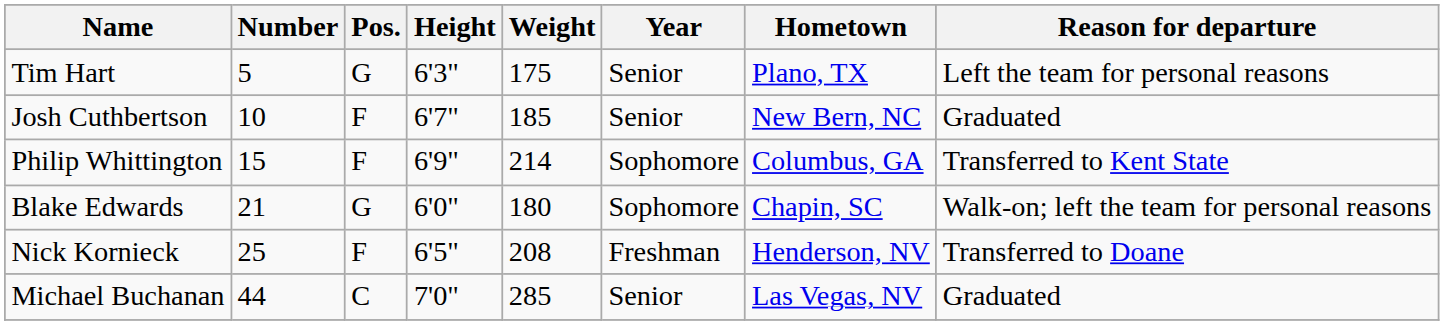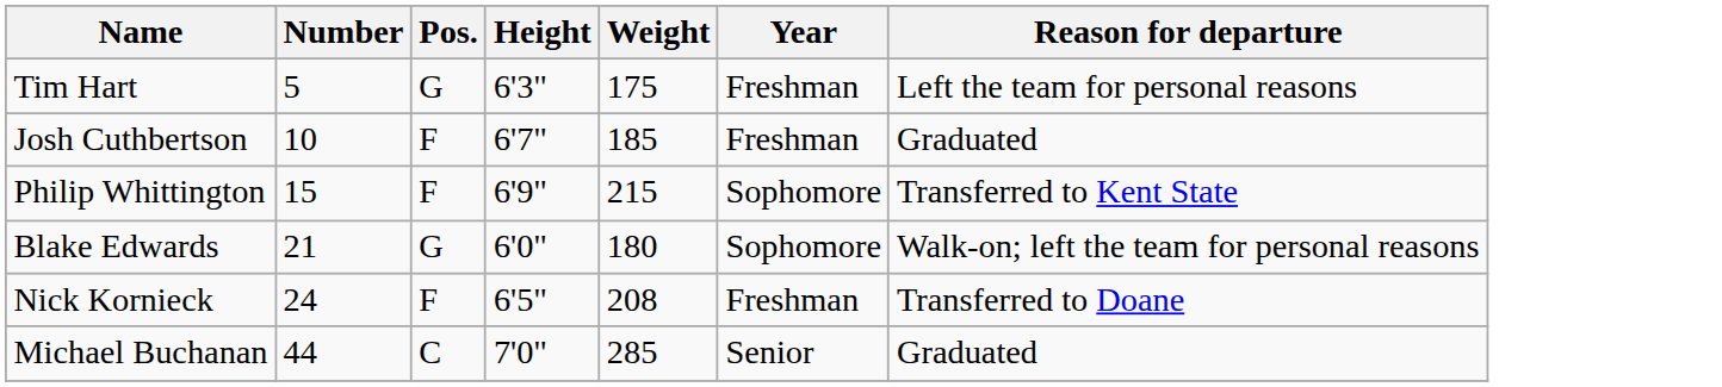 <table class="wikitable sortable" border="1">
 <tr>
 <th>Name</th>
 <th>Number</th>
 <th>Pos.</th>
 <th>Height</th>
 <th>Weight</th>
 <th>Year</th>
-<th>Hometown</th>
 <th class="unsortable">Reason for departure</th>
 </tr>
 <tr>
 <td>Tim Hart</td>
 <td>5</td>
 <td>G</td>
 <td>6'3"</td>
 <td>175</td>
-<td>Senior</td>
-<td><a href='#'>Plano, TX</a></td>
+<td>Freshman</td>
 <td>Left the team for personal reasons</td>
 </tr>
 <tr>
 <td>Josh Cuthbertson</td>
 <td>10</td>
 <td>F</td>
 <td>6'7"</td>
 <td>185</td>
-<td>Senior</td>
-<td><a href='#'>New Bern, NC</a></td>
+<td>Freshman</td>
 <td>Graduated</td>
 </tr>
 <tr>
 <td>Philip Whittington</td>
 <td>15</td>
 <td>F</td>
 <td>6'9"</td>
-<td>214</td>
+<td>215</td>
 <td>Sophomore</td>
-<td><a href='#'>Columbus, GA</a></td>
 <td>Transferred to <a href='#'>Kent State</a></td>
 </tr>
 <tr>
 <td>Blake Edwards</td>
 <td>21</td>
 <td>G</td>
 <td>6'0"</td>
 <td>180</td>
 <td>Sophomore</td>
-<td><a href='#'>Chapin, SC</a></td>
 <td>Walk-on; left the team for personal reasons</td>
 </tr>
 <tr>
 <td>Nick Kornieck</td>
-<td>25</td>
+<td>24</td>
 <td>F</td>
 <td>6'5"</td>
 <td>208</td>
 <td>Freshman</td>
-<td><a href='#'>Henderson, NV</a></td>
 <td>Transferred to <a href='#'>Doane</a></td>
 </tr>
 <tr>
 <td>Michael Buchanan</td>
 <td>44</td>
 <td>C</td>
 <td>7'0"</td>
 <td>285</td>
 <td>Senior</td>
-<td><a href='#'>Las Vegas, NV</a></td>
 <td>Graduated</td>
 </tr>
 </table>
